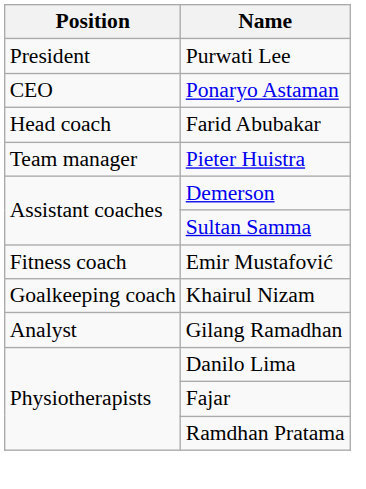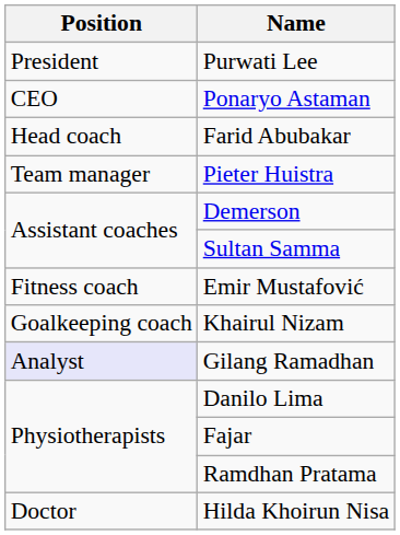 <table class="wikitable">
 <tr>
 <th>Position</th>
 <th>Name</th>
 </tr>
 <tr>
 <td>President</td>
 <td> Purwati Lee</td>
 </tr>
 <tr>
 <td>CEO</td>
 <td> <a href='#'>Ponaryo Astaman</a></td>
 </tr>
 <tr>
 <td>Head coach</td>
 <td> Farid Abubakar</td>
 </tr>
 <tr>
 <td>Team manager</td>
 <td> <a href='#'>Pieter Huistra</a></td>
 </tr>
 <tr>
 <td rowspan="2">Assistant coaches</td>
 <td> <a href='#'>Demerson</a></td>
 </tr>
 <tr>
 <td> <a href='#'>Sultan Samma</a></td>
 </tr>
 <tr>
 <td>Fitness coach</td>
 <td> Emir Mustafović</td>
 </tr>
 <tr>
 <td>Goalkeeping coach</td>
 <td> Khairul Nizam</td>
 </tr>
 <tr>
-<td>Analyst</td>
+<td style="background: lavender;">Analyst</td>
 <td> Gilang Ramadhan</td>
 </tr>
 <tr>
 <td rowspan="3">Physiotherapists</td>
 <td> Danilo Lima</td>
 </tr>
 <tr>
 <td> Fajar</td>
 </tr>
 <tr>
 <td> Ramdhan Pratama</td>
 </tr>
+<tr>
+<td>Doctor</td>
+<td> Hilda Khoirun Nisa</td>
+</tr>
 </table>
